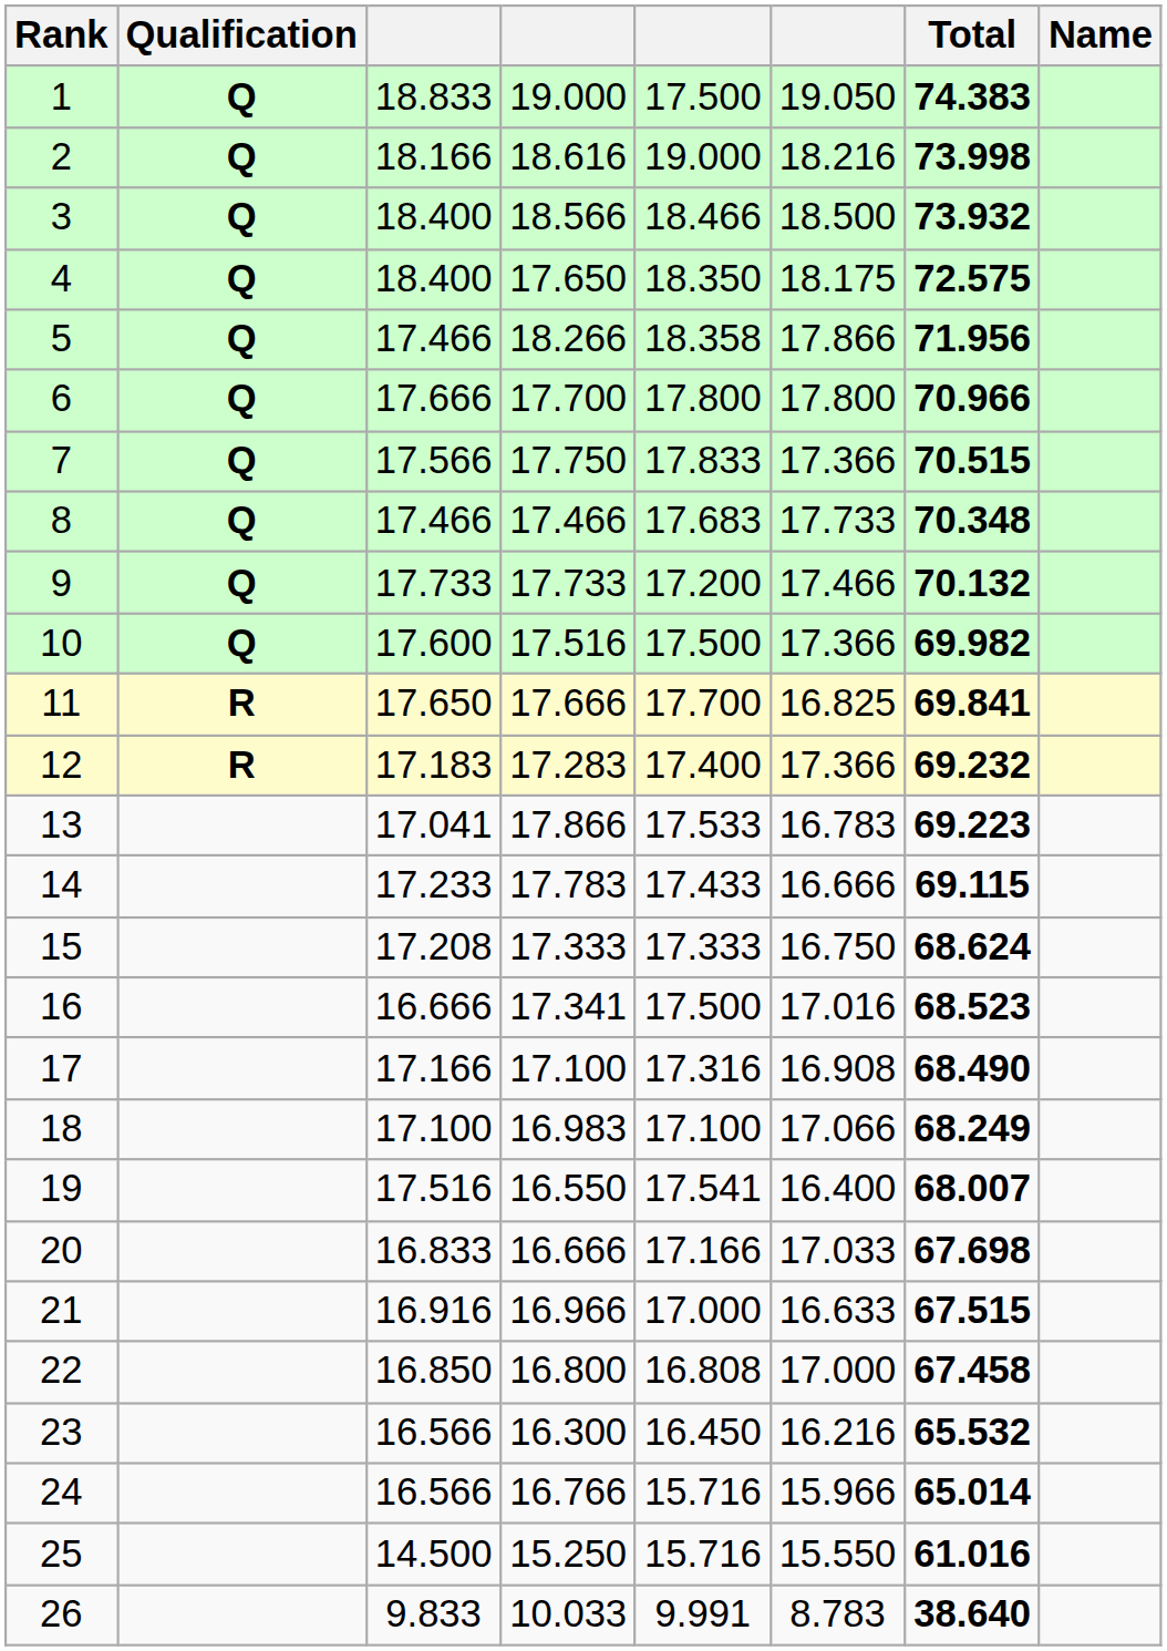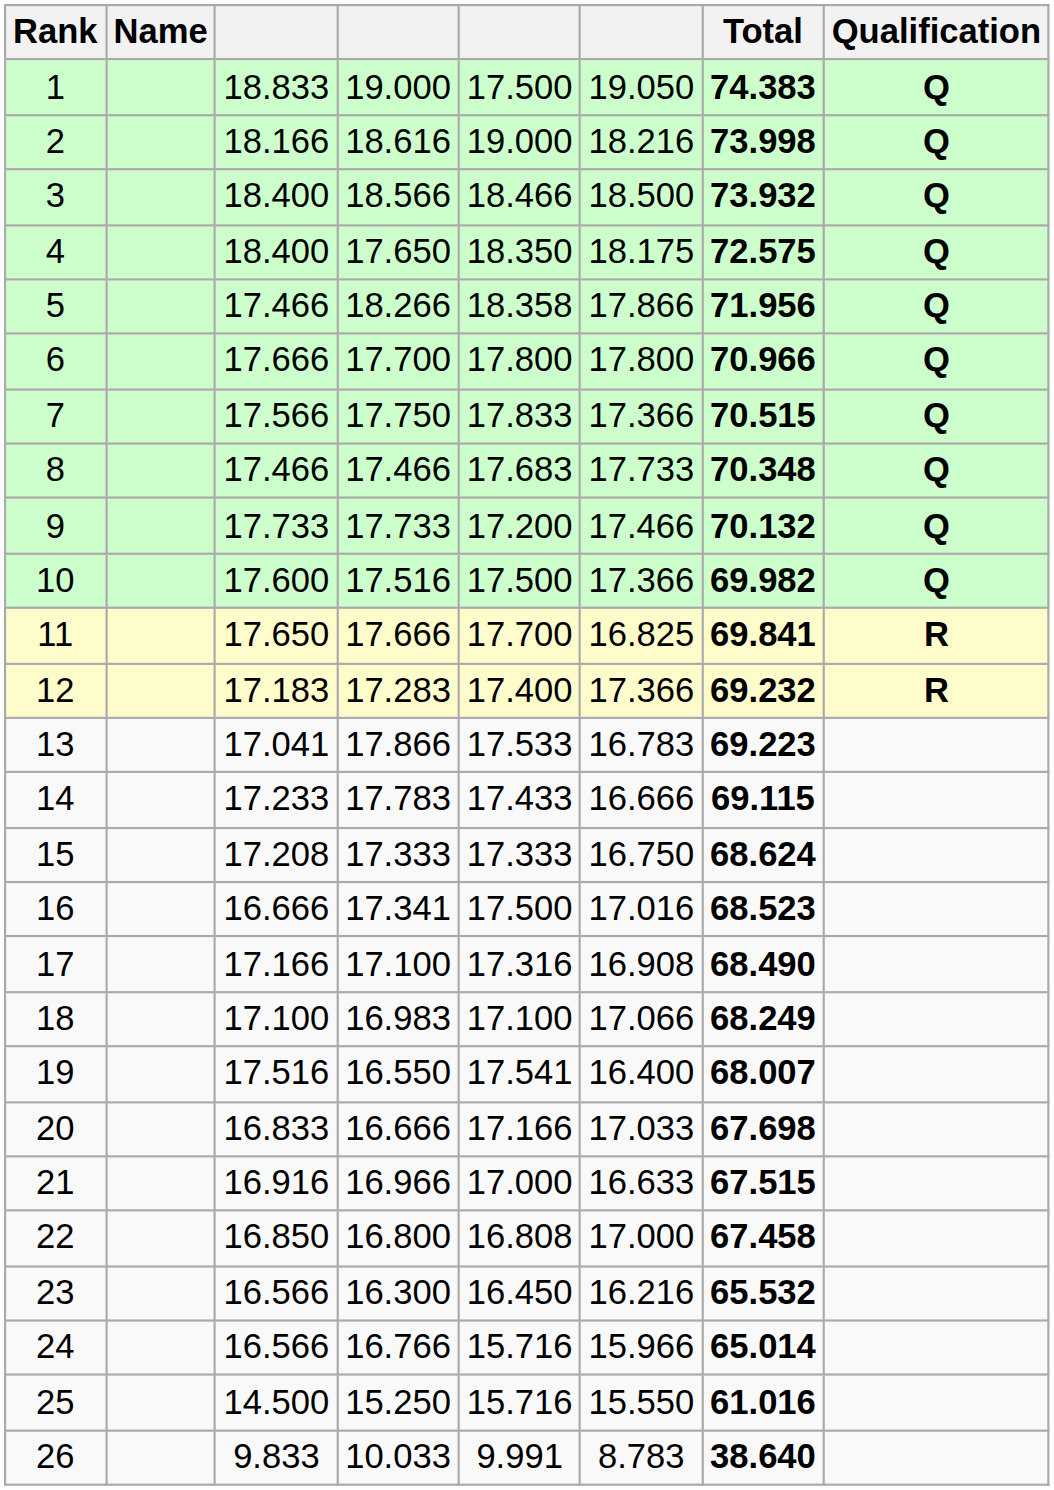 <table class="wikitable sortable" style="text-align:center">
 <tr>
 <th>Rank</th>
-<th>Qualification</th>
+<th>Name</th>
 <th></th>
 <th></th>
 <th></th>
 <th></th>
 <th>Total</th>
-<th>Name</th>
+<th>Qualification</th>
 </tr>
 <tr bgcolor=#ccffcc>
 <td>1</td>
-<td><strong>Q</strong></td>
+<td align=left></td>
 <td>18.833</td>
 <td>19.000</td>
 <td>17.500</td>
 <td>19.050</td>
 <td><strong>74.383</strong></td>
-<td align=left></td>
+<td><strong>Q</strong></td>
 </tr>
 <tr bgcolor=#ccffcc>
 <td>2</td>
-<td><strong>Q</strong></td>
+<td align=left></td>
 <td>18.166</td>
 <td>18.616</td>
 <td>19.000</td>
 <td>18.216</td>
 <td><strong>73.998</strong></td>
-<td align=left></td>
+<td><strong>Q</strong></td>
 </tr>
 <tr bgcolor=#ccffcc>
 <td>3</td>
-<td><strong>Q</strong></td>
+<td align=left></td>
 <td>18.400</td>
 <td>18.566</td>
 <td>18.466</td>
 <td>18.500</td>
 <td><strong>73.932</strong></td>
-<td align=left></td>
+<td><strong>Q</strong></td>
 </tr>
 <tr bgcolor=#ccffcc>
 <td>4</td>
-<td><strong>Q</strong></td>
+<td align=left></td>
 <td>18.400</td>
 <td>17.650</td>
 <td>18.350</td>
 <td>18.175</td>
 <td><strong>72.575</strong></td>
-<td align=left></td>
+<td><strong>Q</strong></td>
 </tr>
 <tr bgcolor=#ccffcc>
 <td>5</td>
-<td><strong>Q</strong></td>
+<td align=left></td>
 <td>17.466</td>
 <td>18.266</td>
 <td>18.358</td>
 <td>17.866</td>
 <td><strong>71.956</strong></td>
-<td align=left></td>
+<td><strong>Q</strong></td>
 </tr>
 <tr bgcolor=#ccffcc>
 <td>6</td>
-<td><strong>Q</strong></td>
+<td align=left></td>
 <td>17.666</td>
 <td>17.700</td>
 <td>17.800</td>
 <td>17.800</td>
 <td><strong>70.966</strong></td>
-<td align=left></td>
+<td><strong>Q</strong></td>
 </tr>
 <tr bgcolor=#ccffcc>
 <td>7</td>
-<td><strong>Q</strong></td>
+<td align=left></td>
 <td>17.566</td>
 <td>17.750</td>
 <td>17.833</td>
 <td>17.366</td>
 <td><strong>70.515</strong></td>
-<td align=left></td>
+<td><strong>Q</strong></td>
 </tr>
 <tr bgcolor=#ccffcc>
 <td>8</td>
-<td><strong>Q</strong></td>
+<td align=left></td>
 <td>17.466</td>
 <td>17.466</td>
 <td>17.683</td>
 <td>17.733</td>
 <td><strong>70.348</strong></td>
-<td align=left></td>
+<td><strong>Q</strong></td>
 </tr>
 <tr bgcolor=#ccffcc>
 <td>9</td>
-<td><strong>Q</strong></td>
+<td align=left></td>
 <td>17.733</td>
 <td>17.733</td>
 <td>17.200</td>
 <td>17.466</td>
 <td><strong>70.132</strong></td>
-<td align=left></td>
+<td><strong>Q</strong></td>
 </tr>
 <tr bgcolor=#ccffcc>
 <td>10</td>
-<td><strong>Q</strong></td>
+<td align=left></td>
 <td>17.600</td>
 <td>17.516</td>
 <td>17.500</td>
 <td>17.366</td>
 <td><strong>69.982</strong></td>
-<td align=left></td>
+<td><strong>Q</strong></td>
 </tr>
 <tr bgcolor=#fffccc>
 <td>11</td>
-<td><strong>R</strong></td>
+<td align=left></td>
 <td>17.650</td>
 <td>17.666</td>
 <td>17.700</td>
 <td>16.825</td>
 <td><strong>69.841</strong></td>
-<td align=left></td>
+<td><strong>R</strong></td>
 </tr>
 <tr bgcolor=#fffccc>
 <td>12</td>
-<td><strong>R</strong></td>
+<td align=left></td>
 <td>17.183</td>
 <td>17.283</td>
 <td>17.400</td>
 <td>17.366</td>
 <td><strong>69.232</strong></td>
-<td align=left></td>
+<td><strong>R</strong></td>
 </tr>
 <tr>
 <td>13</td>
-<td></td>
+<td align=left></td>
 <td>17.041</td>
 <td>17.866</td>
 <td>17.533</td>
 <td>16.783</td>
 <td><strong>69.223</strong></td>
-<td align=left></td>
+<td></td>
 </tr>
 <tr>
 <td>14</td>
-<td></td>
+<td align=left></td>
 <td>17.233</td>
 <td>17.783</td>
 <td>17.433</td>
 <td>16.666</td>
 <td><strong>69.115</strong></td>
-<td align=left></td>
+<td></td>
 </tr>
 <tr>
 <td>15</td>
-<td></td>
+<td align=left></td>
 <td>17.208</td>
 <td>17.333</td>
 <td>17.333</td>
 <td>16.750</td>
 <td><strong>68.624</strong></td>
-<td align=left></td>
+<td></td>
 </tr>
 <tr>
 <td>16</td>
-<td></td>
+<td align=left></td>
 <td>16.666</td>
 <td>17.341</td>
 <td>17.500</td>
 <td>17.016</td>
 <td><strong>68.523</strong></td>
-<td align=left></td>
+<td></td>
 </tr>
 <tr>
 <td>17</td>
-<td></td>
+<td align=left></td>
 <td>17.166</td>
 <td>17.100</td>
 <td>17.316</td>
 <td>16.908</td>
 <td><strong>68.490</strong></td>
-<td align=left></td>
+<td></td>
 </tr>
 <tr>
 <td>18</td>
-<td></td>
+<td align=left></td>
 <td>17.100</td>
 <td>16.983</td>
 <td>17.100</td>
 <td>17.066</td>
 <td><strong>68.249</strong></td>
-<td align=left></td>
+<td></td>
 </tr>
 <tr>
 <td>19</td>
-<td></td>
+<td align=left></td>
 <td>17.516</td>
 <td>16.550</td>
 <td>17.541</td>
 <td>16.400</td>
 <td><strong>68.007</strong></td>
-<td align=left></td>
+<td></td>
 </tr>
 <tr>
 <td>20</td>
-<td></td>
+<td align=left></td>
 <td>16.833</td>
 <td>16.666</td>
 <td>17.166</td>
 <td>17.033</td>
 <td><strong>67.698</strong></td>
-<td align=left></td>
+<td></td>
 </tr>
 <tr>
 <td>21</td>
-<td></td>
+<td align=left></td>
 <td>16.916</td>
 <td>16.966</td>
 <td>17.000</td>
 <td>16.633</td>
 <td><strong>67.515</strong></td>
-<td align=left></td>
+<td></td>
 </tr>
 <tr>
 <td>22</td>
-<td></td>
+<td align=left></td>
 <td>16.850</td>
 <td>16.800</td>
 <td>16.808</td>
 <td>17.000</td>
 <td><strong>67.458</strong></td>
-<td align=left></td>
+<td></td>
 </tr>
 <tr>
 <td>23</td>
-<td></td>
+<td align=left></td>
 <td>16.566</td>
 <td>16.300</td>
 <td>16.450</td>
 <td>16.216</td>
 <td><strong>65.532</strong></td>
-<td align=left></td>
+<td></td>
 </tr>
 <tr>
 <td>24</td>
-<td></td>
+<td align=left></td>
 <td>16.566</td>
 <td>16.766</td>
 <td>15.716</td>
 <td>15.966</td>
 <td><strong>65.014</strong></td>
-<td align=left></td>
+<td></td>
 </tr>
 <tr>
 <td>25</td>
-<td></td>
+<td align=left></td>
 <td>14.500</td>
 <td>15.250</td>
 <td>15.716</td>
 <td>15.550</td>
 <td><strong>61.016</strong></td>
-<td align=left></td>
+<td></td>
 </tr>
 <tr>
 <td>26</td>
-<td></td>
+<td align=left></td>
 <td>9.833</td>
 <td>10.033</td>
 <td>9.991</td>
 <td>8.783</td>
 <td><strong>38.640</strong></td>
-<td align=left></td>
+<td></td>
 </tr>
 </table>
